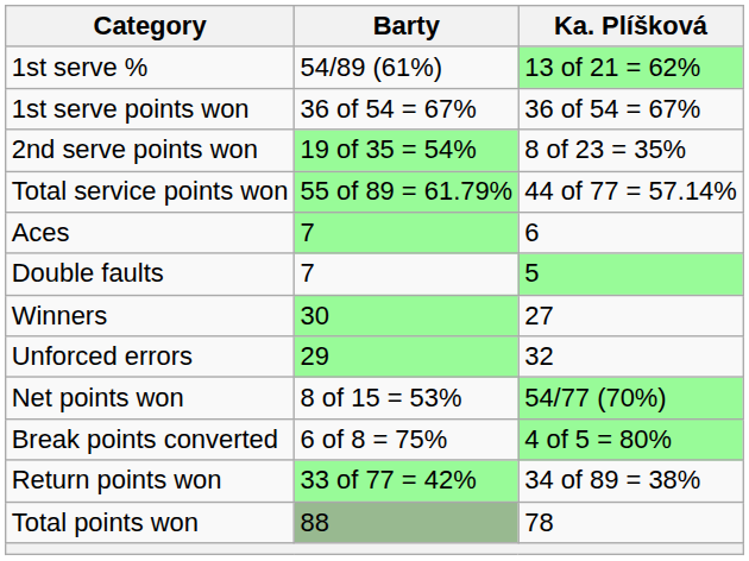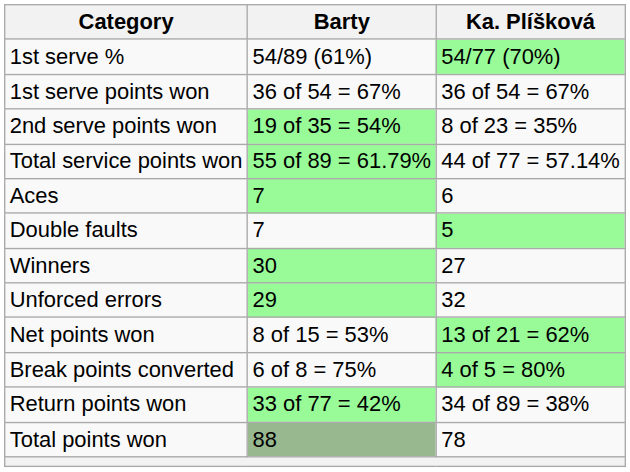 <table class="wikitable">
 <tr>
 <th>Category</th>
 <th> Barty</th>
 <th> Ka. Plíšková</th>
 </tr>
 <tr>
 <td>1st serve %</td>
 <td>54/89 (61%)</td>
-<td bgcolor=98FB98>13 of 21 = 62%</td>
+<td bgcolor=98FB98>54/77 (70%)</td>
 </tr>
 <tr>
 <td>1st serve points won</td>
 <td>36 of 54 = 67%</td>
 <td>36 of 54 = 67%</td>
 </tr>
 <tr>
 <td>2nd serve points won</td>
 <td bgcolor=98FB98>19 of 35 = 54%</td>
 <td>8 of 23 = 35%</td>
 </tr>
 <tr>
 <td>Total service points won</td>
 <td bgcolor=98FB98>55 of 89 = 61.79%</td>
 <td>44 of 77 = 57.14%</td>
 </tr>
 <tr>
 <td>Aces</td>
 <td bgcolor=98FB98>7</td>
 <td>6</td>
 </tr>
 <tr>
 <td>Double faults</td>
 <td>7</td>
 <td bgcolor=98FB98>5</td>
 </tr>
 <tr>
 <td>Winners</td>
 <td bgcolor=98FB98>30</td>
 <td>27</td>
 </tr>
 <tr>
 <td>Unforced errors</td>
 <td bgcolor=98FB98>29</td>
 <td>32</td>
 </tr>
 <tr>
 <td>Net points won</td>
 <td>8 of 15 = 53%</td>
-<td bgcolor=98FB98>54/77 (70%)</td>
+<td bgcolor=98FB98>13 of 21 = 62%</td>
 </tr>
 <tr>
 <td>Break points converted</td>
 <td>6 of 8 = 75%</td>
 <td bgcolor=98FB98>4 of 5 = 80%</td>
 </tr>
 <tr>
 <td>Return points won</td>
 <td bgcolor=98FB98>33 of 77 = 42%</td>
 <td>34 of 89 = 38%</td>
 </tr>
 <tr>
 <td>Total points won</td>
 <td bgcolor=98FB989>88</td>
 <td>78</td>
 </tr>
 <tr>
 <th colspan=3></th>
 </tr>
 </table>
